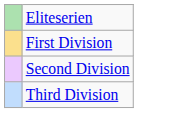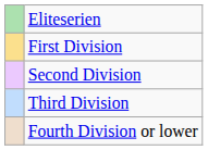 <table class="wikitable" style="font-size:95%">
 <tr>
 <td style="width:10px;background:#ace1af"></td>
 <td><a href='#'>Eliteserien</a></td>
 </tr>
 <tr>
 <td style="width:10px;background:#fbe08d"></td>
 <td><a href='#'>First Division</a></td>
 </tr>
 <tr>
 <td style="width:10px;background:#ebc9fe"></td>
 <td><a href='#'>Second Division</a></td>
 </tr>
 <tr>
 <td style="width:10px;background:#c1ddfd;"></td>
 <td><a href='#'>Third Division</a></td>
 </tr>
+<tr>
+<td style="width:10px;background:#efdecd;"></td>
+<td><a href='#'>Fourth Division</a> or lower</td>
+</tr>
 </table>
